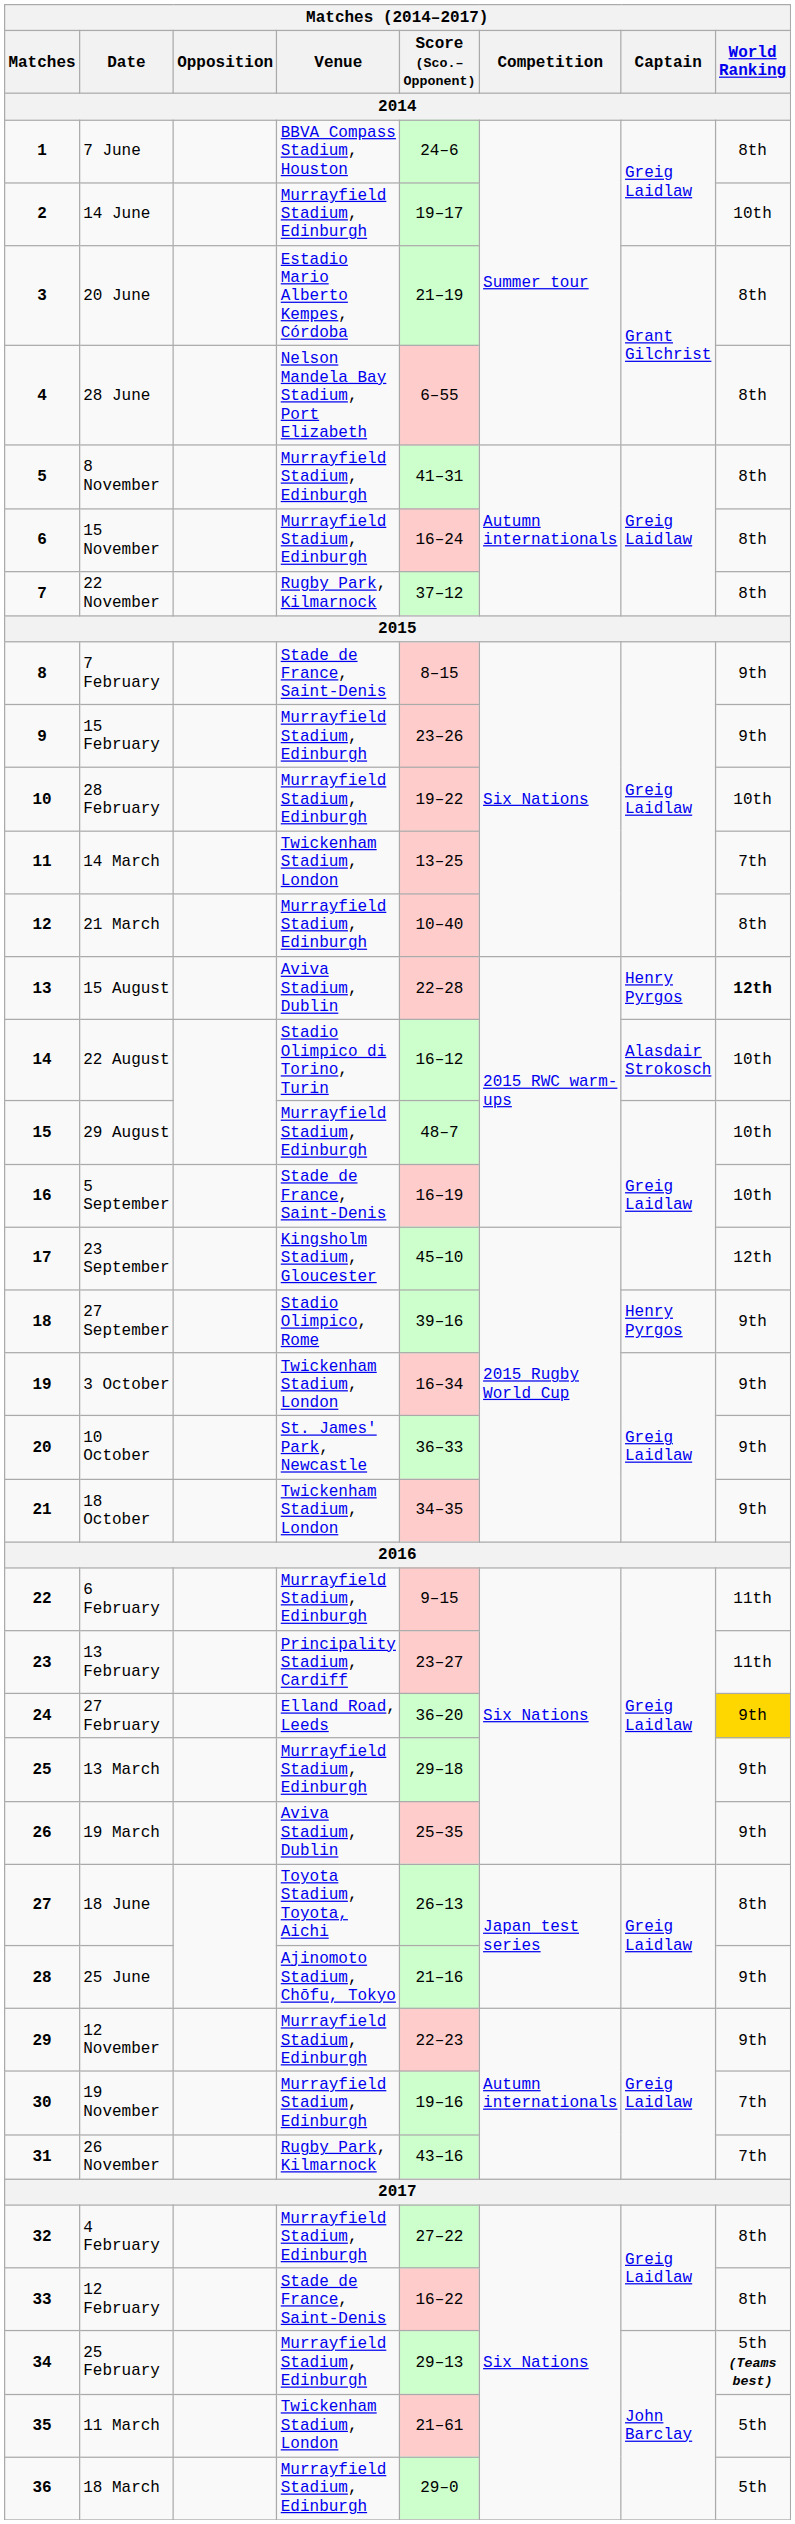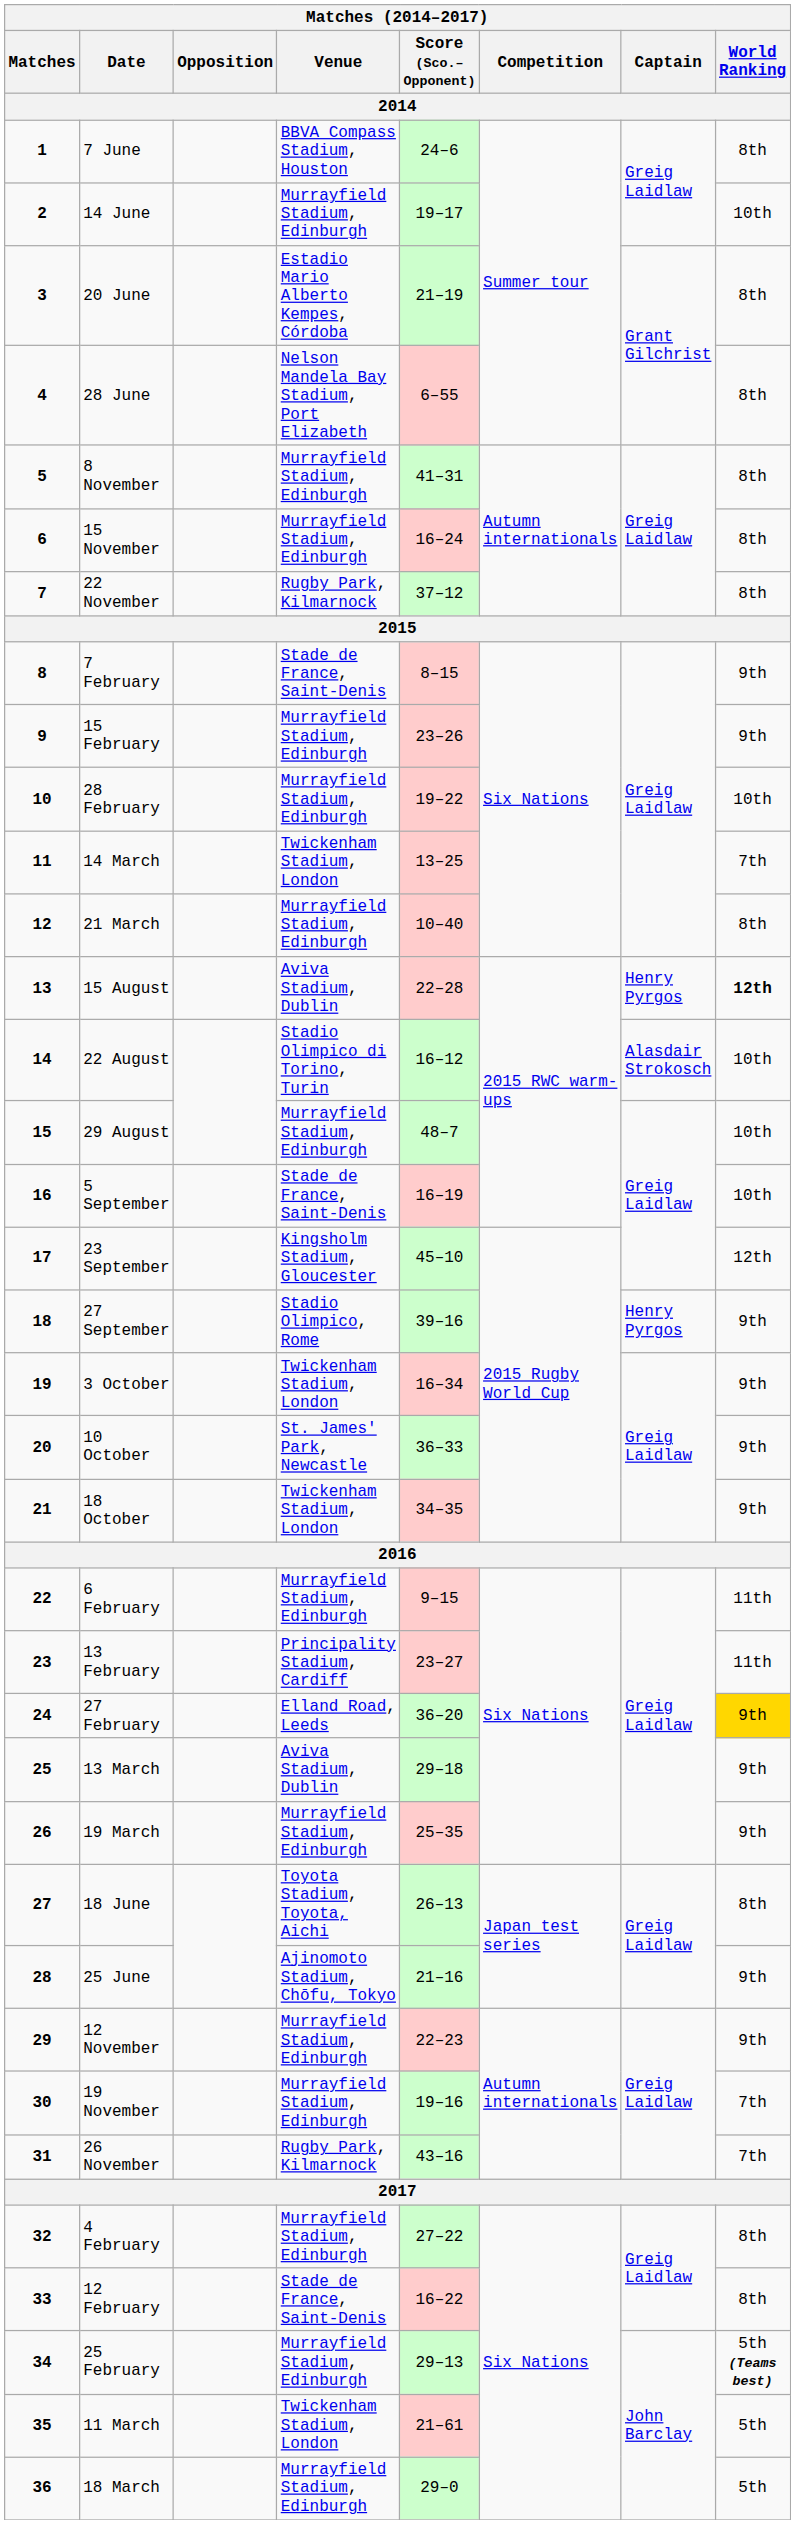 <table class="wikitable collapsible collapsed" style="width:100%">
 <tr>
 <th colspan=8>Matches (2014–2017)</th>
 </tr>
 <tr>
 <th>Matches</th>
 <th>Date</th>
 <th>Opposition</th>
 <th>Venue</th>
 <th>Score<br><small>(Sco.–Opponent)</small></th>
 <th>Competition</th>
 <th>Captain</th>
 <th><a href='#'>World Ranking</a></th>
 </tr>
 <tr>
 <th colspan=8>2014</th>
 </tr>
 <tr>
 <td align=center><strong>1</strong></td>
 <td>7 June</td>
 <td></td>
 <td><a href='#'>BBVA Compass Stadium</a>, <a href='#'>Houston</a></td>
 <td align=center bgcolor=#CCFFCC>24–6</td>
 <td rowspan=4><a href='#'>Summer tour</a></td>
 <td rowspan=2><a href='#'>Greig Laidlaw</a></td>
 <td align=center>8th</td>
 </tr>
 <tr>
 <td align=center><strong>2</strong></td>
 <td>14 June</td>
 <td></td>
 <td><a href='#'>Murrayfield Stadium</a>, <a href='#'>Edinburgh</a></td>
 <td align=center bgcolor=#CCFFCC>19–17</td>
 <td align=center>10th</td>
 </tr>
 <tr>
 <td align=center><strong>3</strong></td>
 <td>20 June</td>
 <td></td>
 <td><a href='#'>Estadio Mario Alberto Kempes</a>, <a href='#'>Córdoba</a></td>
 <td align=center bgcolor=#CCFFCC>21–19</td>
 <td rowspan=2><a href='#'>Grant Gilchrist</a></td>
 <td align=center>8th</td>
 </tr>
 <tr>
 <td align=center><strong>4</strong></td>
 <td>28 June</td>
 <td></td>
 <td><a href='#'>Nelson Mandela Bay Stadium</a>, <a href='#'>Port Elizabeth</a></td>
 <td align=center bgcolor=#FFCCCC>6–55</td>
 <td align=center>8th</td>
 </tr>
 <tr>
 <td align=center><strong>5</strong></td>
 <td>8 November</td>
 <td></td>
 <td><a href='#'>Murrayfield Stadium</a>, <a href='#'>Edinburgh</a></td>
 <td align=center bgcolor=#CCFFCC>41–31</td>
 <td rowspan=3><a href='#'>Autumn internationals</a></td>
 <td rowspan=3><a href='#'>Greig Laidlaw</a></td>
 <td align=center>8th</td>
 </tr>
 <tr>
 <td align=center><strong>6</strong></td>
 <td>15 November</td>
 <td></td>
 <td><a href='#'>Murrayfield Stadium</a>, <a href='#'>Edinburgh</a></td>
 <td align=center bgcolor=#FFCCCC>16–24</td>
 <td align=center>8th</td>
 </tr>
 <tr>
 <td align=center><strong>7</strong></td>
 <td>22 November</td>
 <td></td>
 <td><a href='#'>Rugby Park</a>, <a href='#'>Kilmarnock</a></td>
 <td align=center bgcolor=#CCFFCC>37–12</td>
 <td align=center>8th</td>
 </tr>
 <tr>
 <th colspan=8>2015</th>
 </tr>
 <tr>
 <td align=center><strong>8</strong></td>
 <td>7 February</td>
 <td></td>
 <td><a href='#'>Stade de France</a>, <a href='#'>Saint-Denis</a></td>
 <td align=center bgcolor=#FFCCCC>8–15</td>
 <td rowspan=5><a href='#'>Six Nations</a></td>
 <td rowspan=5><a href='#'>Greig Laidlaw</a></td>
 <td align=center>9th</td>
 </tr>
 <tr>
 <td align=center><strong>9</strong></td>
 <td>15 February</td>
 <td></td>
 <td><a href='#'>Murrayfield Stadium</a>, <a href='#'>Edinburgh</a></td>
 <td align=center bgcolor=#FFCCCC>23–26</td>
 <td align=center>9th</td>
 </tr>
 <tr>
 <td align=center><strong>10</strong></td>
 <td>28 February</td>
 <td></td>
 <td><a href='#'>Murrayfield Stadium</a>, <a href='#'>Edinburgh</a></td>
 <td align=center bgcolor=#FFCCCC>19–22</td>
 <td align=center>10th</td>
 </tr>
 <tr>
 <td align=center><strong>11</strong></td>
 <td>14 March</td>
 <td></td>
 <td><a href='#'>Twickenham Stadium</a>, <a href='#'>London</a></td>
 <td align=center bgcolor=#FFCCCC>13–25</td>
 <td align=center>7th</td>
 </tr>
 <tr>
 <td align=center><strong>12</strong></td>
 <td>21 March</td>
 <td></td>
 <td><a href='#'>Murrayfield Stadium</a>, <a href='#'>Edinburgh</a></td>
 <td align=center bgcolor=#FFCCCC>10–40</td>
 <td align=center>8th</td>
 </tr>
 <tr>
 <td align=center><strong>13</strong></td>
 <td>15 August</td>
 <td></td>
 <td><a href='#'>Aviva Stadium</a>, <a href='#'>Dublin</a></td>
 <td align=center bgcolor=#FFCCCC>22–28</td>
 <td rowspan=4><a href='#'>2015 RWC warm-ups</a></td>
 <td><a href='#'>Henry Pyrgos</a></td>
 <td align=center><strong>12th</strong></td>
 </tr>
 <tr>
 <td align=center><strong>14</strong></td>
 <td>22 August</td>
 <td rowspan=2></td>
 <td><a href='#'>Stadio Olimpico di Torino</a>, <a href='#'>Turin</a></td>
 <td align=center bgcolor=#CCFFCC>16–12</td>
 <td><a href='#'>Alasdair Strokosch</a></td>
 <td align=center>10th</td>
 </tr>
 <tr>
 <td align=center><strong>15</strong></td>
 <td>29 August</td>
 <td><a href='#'>Murrayfield Stadium</a>, <a href='#'>Edinburgh</a></td>
 <td align=center bgcolor=#CCFFCC>48–7</td>
 <td rowspan=3><a href='#'>Greig Laidlaw</a></td>
 <td align=center>10th</td>
 </tr>
 <tr>
 <td align=center><strong>16</strong></td>
 <td>5 September</td>
 <td></td>
 <td><a href='#'>Stade de France</a>, <a href='#'>Saint-Denis</a></td>
 <td align=center bgcolor=#FFCCCC>16–19</td>
 <td align=center>10th</td>
 </tr>
 <tr>
 <td align=center><strong>17</strong></td>
 <td>23 September</td>
 <td></td>
 <td><a href='#'>Kingsholm Stadium</a>, <a href='#'>Gloucester</a></td>
 <td align=center bgcolor=#CCFFCC>45–10</td>
 <td rowspan=5><a href='#'>2015 Rugby World Cup</a></td>
 <td align=center>12th</td>
 </tr>
 <tr>
 <td align=center><strong>18</strong></td>
 <td>27 September</td>
 <td></td>
 <td><a href='#'>Stadio Olimpico</a>, <a href='#'>Rome</a></td>
 <td align=center bgcolor=#CCFFCC>39–16</td>
 <td><a href='#'>Henry Pyrgos</a></td>
 <td align=center>9th</td>
 </tr>
 <tr>
 <td align=center><strong>19</strong></td>
 <td>3 October</td>
 <td></td>
 <td><a href='#'>Twickenham Stadium</a>, <a href='#'>London</a></td>
 <td align=center bgcolor=#FFCCCC>16–34</td>
 <td rowspan=3><a href='#'>Greig Laidlaw</a></td>
 <td align=center>9th</td>
 </tr>
 <tr>
 <td align=center><strong>20</strong></td>
 <td>10 October</td>
 <td></td>
 <td><a href='#'>St. James' Park</a>, <a href='#'>Newcastle</a></td>
 <td align=center bgcolor=#CCFFCC>36–33</td>
 <td align=center>9th</td>
 </tr>
 <tr>
 <td align=center><strong>21</strong></td>
 <td>18 October</td>
 <td></td>
 <td><a href='#'>Twickenham Stadium</a>, <a href='#'>London</a></td>
 <td align=center bgcolor=#FFCCCC>34–35</td>
 <td align=center>9th</td>
 </tr>
 <tr>
 <th colspan=8>2016</th>
 </tr>
 <tr>
 <td align=center><strong>22</strong></td>
 <td>6 February</td>
 <td></td>
 <td><a href='#'>Murrayfield Stadium</a>, <a href='#'>Edinburgh</a></td>
 <td align=center bgcolor=#FFCCCC>9–15</td>
 <td rowspan=5><a href='#'>Six Nations</a></td>
 <td rowspan=5><a href='#'>Greig Laidlaw</a></td>
 <td align=center>11th</td>
 </tr>
 <tr>
 <td align=center><strong>23</strong></td>
 <td>13 February</td>
 <td></td>
 <td><a href='#'>Principality Stadium</a>, <a href='#'>Cardiff</a></td>
 <td align=center bgcolor=#FFCCCC>23–27</td>
 <td align=center>11th</td>
 </tr>
 <tr>
 <td align=center><strong>24</strong></td>
 <td>27 February</td>
 <td></td>
 <td><a href='#'>Elland Road</a>, <a href='#'>Leeds</a></td>
 <td align=center bgcolor=#CCFFCC>36–20</td>
 <td align=center style="background: gold;">9th</td>
 </tr>
 <tr>
 <td align=center><strong>25</strong></td>
 <td>13 March</td>
 <td></td>
-<td><a href='#'>Murrayfield Stadium</a>, <a href='#'>Edinburgh</a></td>
+<td><a href='#'>Aviva Stadium</a>, <a href='#'>Dublin</a></td>
 <td align=center bgcolor=#CCFFCC>29–18</td>
 <td align=center>9th</td>
 </tr>
 <tr>
 <td align=center><strong>26</strong></td>
 <td>19 March</td>
 <td></td>
-<td><a href='#'>Aviva Stadium</a>, <a href='#'>Dublin</a></td>
+<td><a href='#'>Murrayfield Stadium</a>, <a href='#'>Edinburgh</a></td>
 <td align=center bgcolor=#FFCCCC>25–35</td>
 <td align=center>9th</td>
 </tr>
 <tr>
 <td align=center><strong>27</strong></td>
 <td>18 June</td>
 <td rowspan=2></td>
 <td><a href='#'>Toyota Stadium</a>, <a href='#'>Toyota, Aichi</a></td>
 <td align=center bgcolor=#CCFFCC>26–13</td>
 <td rowspan=2><a href='#'>Japan test series</a></td>
 <td rowspan=2><a href='#'>Greig Laidlaw</a></td>
 <td align=center>8th</td>
 </tr>
 <tr>
 <td align=center><strong>28</strong></td>
 <td>25 June</td>
 <td><a href='#'>Ajinomoto Stadium</a>, <a href='#'>Chōfu, Tokyo</a></td>
 <td align=center bgcolor=#CCFFCC>21–16</td>
 <td align=center>9th</td>
 </tr>
 <tr>
 <td align=center><strong>29</strong></td>
 <td>12 November</td>
 <td></td>
 <td><a href='#'>Murrayfield Stadium</a>, <a href='#'>Edinburgh</a></td>
 <td align=center bgcolor=#FFCCCC>22–23</td>
 <td rowspan=3><a href='#'>Autumn internationals</a></td>
 <td rowspan=3><a href='#'>Greig Laidlaw</a></td>
 <td align=center>9th</td>
 </tr>
 <tr>
 <td align=center><strong>30</strong></td>
 <td>19 November</td>
 <td></td>
 <td><a href='#'>Murrayfield Stadium</a>, <a href='#'>Edinburgh</a></td>
 <td align=center bgcolor=#CCFFCC>19–16</td>
 <td align=center>7th</td>
 </tr>
 <tr>
 <td align=center><strong>31</strong></td>
 <td>26 November</td>
 <td></td>
 <td><a href='#'>Rugby Park</a>, <a href='#'>Kilmarnock</a></td>
 <td align=center bgcolor=#CCFFCC>43–16</td>
 <td align=center>7th</td>
 </tr>
 <tr>
 <th colspan=8>2017</th>
 </tr>
 <tr>
 <td align=center><strong>32</strong></td>
 <td>4 February</td>
 <td></td>
 <td><a href='#'>Murrayfield Stadium</a>, <a href='#'>Edinburgh</a></td>
 <td align=center bgcolor=#CCFFCC>27–22</td>
 <td rowspan=5><a href='#'>Six Nations</a></td>
 <td rowspan=2><a href='#'>Greig Laidlaw</a></td>
 <td align=center>8th</td>
 </tr>
 <tr>
 <td align=center><strong>33</strong></td>
 <td>12 February</td>
 <td></td>
 <td><a href='#'>Stade de France</a>, <a href='#'>Saint-Denis</a></td>
 <td align=center bgcolor=#FFCCCC>16–22</td>
 <td align=center>8th</td>
 </tr>
 <tr>
 <td align=center><strong>34</strong></td>
 <td>25 February</td>
 <td></td>
 <td><a href='#'>Murrayfield Stadium</a>, <a href='#'>Edinburgh</a></td>
 <td align=center bgcolor=#CCFFCC>29–13</td>
 <td rowspan=3><a href='#'>John Barclay</a></td>
 <td align=center>5th<br><strong><em><small>(Teams best)</small></em></strong></td>
 </tr>
 <tr>
 <td align=center><strong>35</strong></td>
 <td>11 March</td>
 <td></td>
 <td><a href='#'>Twickenham Stadium</a>, <a href='#'>London</a></td>
 <td align=center bgcolor=#FFCCCC>21–61</td>
 <td align=center>5th</td>
 </tr>
 <tr>
 <td align=center><strong>36</strong></td>
 <td>18 March</td>
 <td></td>
 <td><a href='#'>Murrayfield Stadium</a>, <a href='#'>Edinburgh</a></td>
 <td align=center bgcolor=#CCFFCC>29–0</td>
 <td align=center>5th</td>
 </tr>
 </table>
